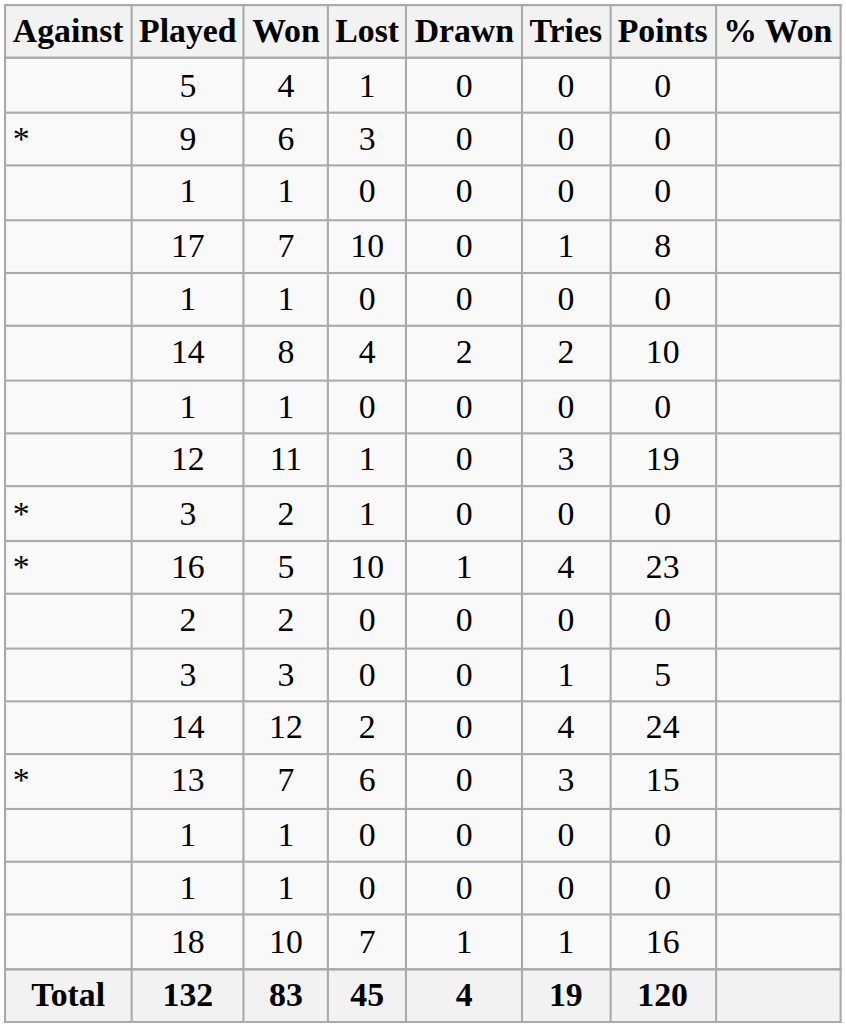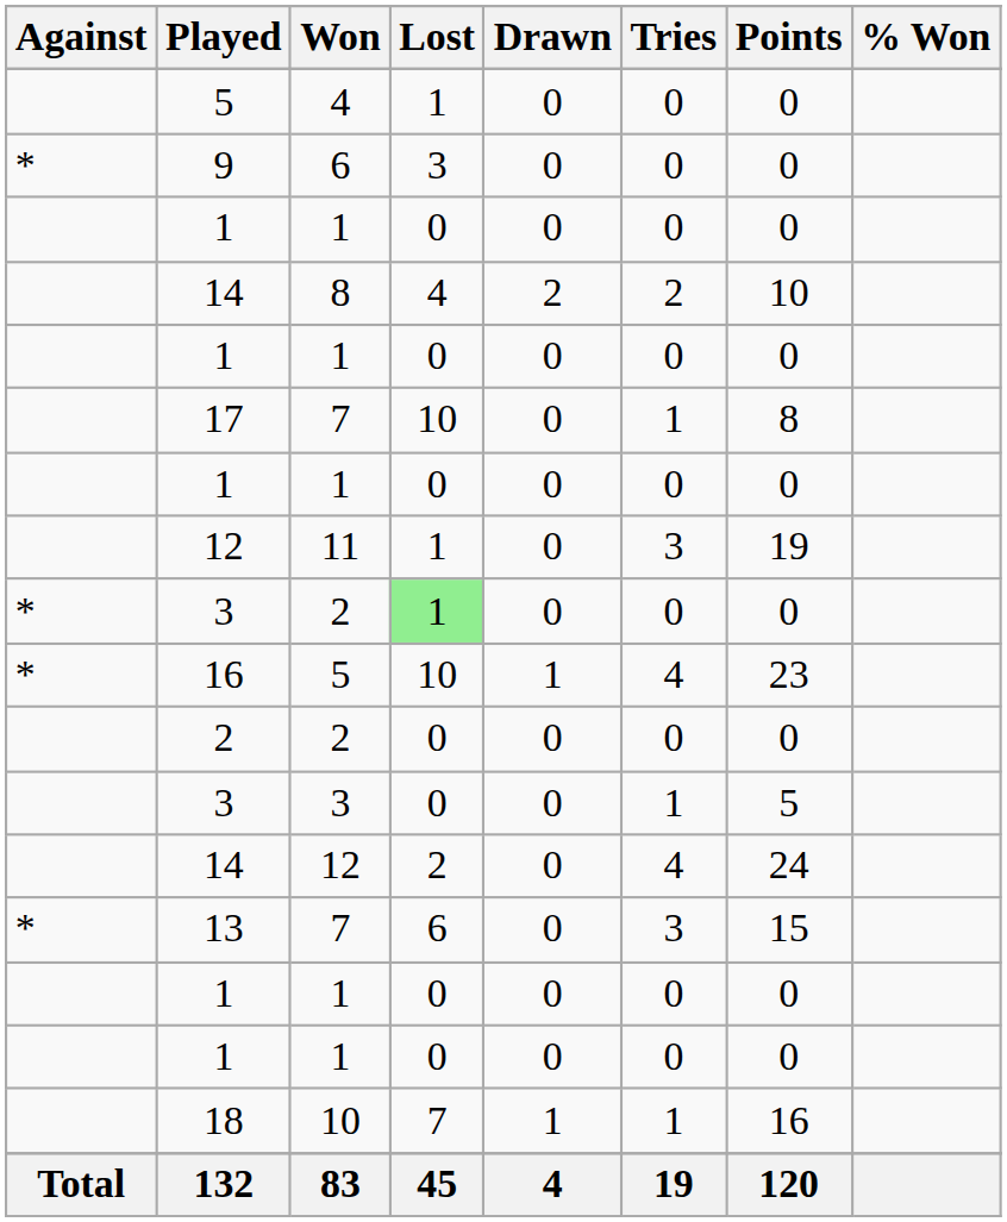 <table class="sortable wikitable" style="text-align: center;">
 <tr>
 </tr>
 <tr>
 <th>Against</th>
 <th>Played</th>
 <th>Won</th>
 <th>Lost</th>
 <th>Drawn</th>
 <th>Tries</th>
 <th>Points</th>
 <th>% Won</th>
 </tr>
 <tr bgcolor="#d0ffd0" align="center">
 </tr>
 <tr>
 <td align="left"></td>
 <td>5</td>
 <td>4</td>
 <td>1</td>
 <td>0</td>
 <td>0</td>
 <td>0</td>
 <td></td>
 </tr>
 <tr>
 <td align="left">*</td>
 <td>9</td>
 <td>6</td>
 <td>3</td>
 <td>0</td>
 <td>0</td>
 <td>0</td>
 <td></td>
 </tr>
 <tr>
 <td align="left"></td>
 <td>1</td>
 <td>1</td>
 <td>0</td>
 <td>0</td>
 <td>0</td>
 <td>0</td>
 <td></td>
 </tr>
 <tr>
 <td align="left"></td>
-<td>17</td>
-<td>7</td>
+<td>14</td>
+<td>8</td>
+<td>4</td>
+<td>2</td>
+<td>2</td>
 <td>10</td>
-<td>0</td>
-<td>1</td>
-<td>8</td>
 <td></td>
 </tr>
 <tr>
 <td align="left"></td>
 <td>1</td>
 <td>1</td>
 <td>0</td>
 <td>0</td>
 <td>0</td>
 <td>0</td>
 <td></td>
 </tr>
 <tr>
 <td align="left"></td>
-<td>14</td>
+<td>17</td>
+<td>7</td>
+<td>10</td>
+<td>0</td>
+<td>1</td>
 <td>8</td>
-<td>4</td>
-<td>2</td>
-<td>2</td>
-<td>10</td>
 <td></td>
 </tr>
 <tr>
 <td align="left"></td>
 <td>1</td>
 <td>1</td>
 <td>0</td>
 <td>0</td>
 <td>0</td>
 <td>0</td>
 <td></td>
 </tr>
 <tr>
 <td align="left"></td>
 <td>12</td>
 <td>11</td>
 <td>1</td>
 <td>0</td>
 <td>3</td>
 <td>19</td>
 <td></td>
 </tr>
 <tr>
 <td align="left">*</td>
 <td>3</td>
 <td>2</td>
-<td>1</td>
+<td style="background: lightgreen;">1</td>
 <td>0</td>
 <td>0</td>
 <td>0</td>
 <td></td>
 </tr>
 <tr>
 <td align="left">*</td>
 <td>16</td>
 <td>5</td>
 <td>10</td>
 <td>1</td>
 <td>4</td>
 <td>23</td>
 <td></td>
 </tr>
 <tr>
 <td align="left"></td>
 <td>2</td>
 <td>2</td>
 <td>0</td>
 <td>0</td>
 <td>0</td>
 <td>0</td>
 <td></td>
 </tr>
 <tr>
 <td align="left"></td>
 <td>3</td>
 <td>3</td>
 <td>0</td>
 <td>0</td>
 <td>1</td>
 <td>5</td>
 <td></td>
 </tr>
 <tr>
 <td align="left"></td>
 <td>14</td>
 <td>12</td>
 <td>2</td>
 <td>0</td>
 <td>4</td>
 <td>24</td>
 <td></td>
 </tr>
 <tr>
 <td align="left">*</td>
 <td>13</td>
 <td>7</td>
 <td>6</td>
 <td>0</td>
 <td>3</td>
 <td>15</td>
 <td></td>
 </tr>
 <tr>
 <td align="left"></td>
 <td>1</td>
 <td>1</td>
 <td>0</td>
 <td>0</td>
 <td>0</td>
 <td>0</td>
 <td></td>
 </tr>
 <tr>
 <td align="left"></td>
 <td>1</td>
 <td>1</td>
 <td>0</td>
 <td>0</td>
 <td>0</td>
 <td>0</td>
 <td></td>
 </tr>
 <tr>
 <td align="left"></td>
 <td>18</td>
 <td>10</td>
 <td>7</td>
 <td>1</td>
 <td>1</td>
 <td>16</td>
 <td></td>
 </tr>
 <tr>
 </tr>
 <tr class="sortbottom">
 <th>Total</th>
 <th>132</th>
 <th>83</th>
 <th>45</th>
 <th>4</th>
 <th>19</th>
 <th>120</th>
 <th></th>
 </tr>
 </table>
